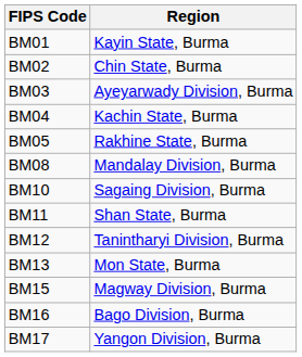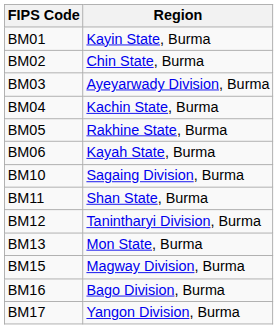 <table class="wikitable">
 <tr>
 <th>FIPS Code</th>
 <th>Region</th>
 </tr>
 <tr>
 <td>BM01</td>
 <td><a href='#'>Kayin State</a>, Burma</td>
 </tr>
 <tr>
 <td>BM02</td>
 <td><a href='#'>Chin State</a>, Burma</td>
 </tr>
 <tr>
 <td>BM03</td>
 <td><a href='#'>Ayeyarwady Division</a>, Burma</td>
 </tr>
 <tr>
 <td>BM04</td>
 <td><a href='#'>Kachin State</a>, Burma</td>
 </tr>
 <tr>
 <td>BM05</td>
 <td><a href='#'>Rakhine State</a>, Burma</td>
 </tr>
 <tr>
-<td>BM08</td>
-<td><a href='#'>Mandalay Division</a>, Burma</td>
+<td>BM06</td>
+<td><a href='#'>Kayah State</a>, Burma</td>
 </tr>
 <tr>
 <td>BM10</td>
 <td><a href='#'>Sagaing Division</a>, Burma</td>
 </tr>
 <tr>
 <td>BM11</td>
 <td><a href='#'>Shan State</a>, Burma</td>
 </tr>
 <tr>
 <td>BM12</td>
 <td><a href='#'>Tanintharyi Division</a>, Burma</td>
 </tr>
 <tr>
 <td>BM13</td>
 <td><a href='#'>Mon State</a>, Burma</td>
 </tr>
 <tr>
 <td>BM15</td>
 <td><a href='#'>Magway Division</a>, Burma</td>
 </tr>
 <tr>
 <td>BM16</td>
 <td><a href='#'>Bago Division</a>, Burma</td>
 </tr>
 <tr>
 <td>BM17</td>
 <td><a href='#'>Yangon Division</a>, Burma</td>
 </tr>
 </table>
